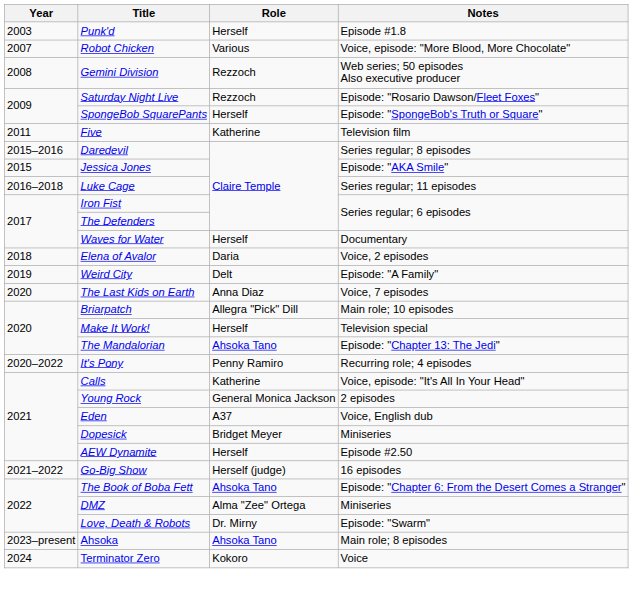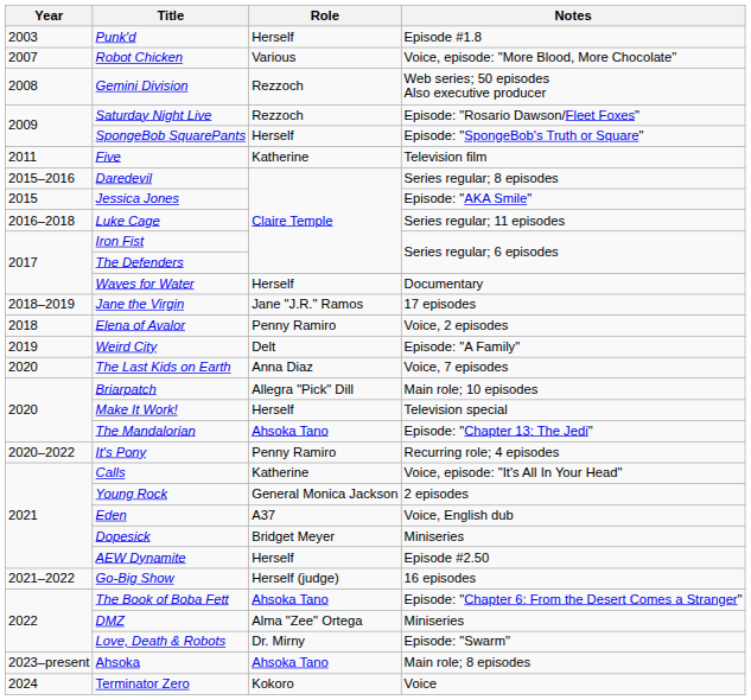 <table class="wikitable sortable">
 <tr>
 <th>Year</th>
 <th>Title</th>
 <th>Role</th>
 <th class="unsortable">Notes</th>
 </tr>
 <tr>
 <td>2003</td>
 <td><em><a href='#'>Punk'd</a></em></td>
 <td>Herself</td>
 <td>Episode #1.8</td>
 </tr>
 <tr>
 <td>2007</td>
 <td><em><a href='#'>Robot Chicken</a></em></td>
 <td>Various</td>
 <td>Voice, episode: "More Blood, More Chocolate"</td>
 </tr>
 <tr>
 <td>2008</td>
 <td><em><a href='#'>Gemini Division</a></em></td>
 <td>Rezzoch</td>
 <td>Web series; 50 episodes<br>Also executive producer</td>
 </tr>
 <tr>
 <td rowspan=2>2009</td>
 <td><em><a href='#'>Saturday Night Live</a></em></td>
 <td>Rezzoch</td>
 <td>Episode: "Rosario Dawson/<a href='#'>Fleet Foxes</a>"</td>
 </tr>
 <tr>
 <td><em><a href='#'>SpongeBob SquarePants</a></em></td>
 <td>Herself</td>
 <td>Episode: "<a href='#'>SpongeBob's Truth or Square</a>"</td>
 </tr>
 <tr>
 <td>2011</td>
 <td><em><a href='#'>Five</a></em></td>
 <td>Katherine</td>
 <td>Television film</td>
 </tr>
 <tr>
 <td>2015–2016</td>
 <td><em><a href='#'>Daredevil</a></em></td>
 <td rowspan="5"><a href='#'>Claire Temple</a></td>
 <td>Series regular; 8 episodes</td>
 </tr>
 <tr>
 <td>2015</td>
 <td><em><a href='#'>Jessica Jones</a></em></td>
 <td>Episode: "<a href='#'>AKA Smile</a>"</td>
 </tr>
 <tr>
 <td>2016–2018</td>
 <td><em><a href='#'>Luke Cage</a></em></td>
 <td>Series regular; 11 episodes</td>
 </tr>
 <tr>
 <td rowspan=3>2017</td>
 <td><em><a href='#'>Iron Fist</a></em></td>
 <td rowspan="2">Series regular; 6 episodes</td>
 </tr>
 <tr>
 <td><em><a href='#'>The Defenders</a></em></td>
 </tr>
 <tr>
 <td><em><a href='#'>Waves for Water</a></em></td>
 <td>Herself</td>
 <td>Documentary</td>
 </tr>
 <tr>
+<td>2018–2019</td>
+<td><em><a href='#'>Jane the Virgin</a></em></td>
+<td>Jane "J.R." Ramos</td>
+<td>17 episodes</td>
+</tr>
+<tr>
 <td>2018</td>
 <td><em><a href='#'>Elena of Avalor</a></em></td>
-<td>Daria</td>
+<td>Penny Ramiro</td>
 <td>Voice, 2 episodes</td>
 </tr>
 <tr>
 <td>2019</td>
 <td><em><a href='#'>Weird City</a></em></td>
 <td>Delt</td>
 <td>Episode: "A Family"</td>
 </tr>
 <tr>
 <td>2020</td>
 <td><em><a href='#'>The Last Kids on Earth</a></em></td>
 <td>Anna Diaz</td>
 <td>Voice, 7 episodes</td>
 </tr>
 <tr>
 <td rowspan=3>2020</td>
 <td><em><a href='#'>Briarpatch</a></em></td>
 <td>Allegra "Pick" Dill</td>
 <td>Main role; 10 episodes</td>
 </tr>
 <tr>
 <td><em><a href='#'>Make It Work!</a></em></td>
 <td>Herself</td>
 <td>Television special</td>
 </tr>
 <tr>
 <td><em><a href='#'>The Mandalorian</a></em></td>
 <td><a href='#'>Ahsoka Tano</a></td>
 <td>Episode: "<a href='#'>Chapter 13: The Jedi</a>"</td>
 </tr>
 <tr>
 <td>2020–2022</td>
 <td><em><a href='#'>It's Pony</a></em></td>
 <td>Penny Ramiro</td>
 <td>Recurring role; 4 episodes</td>
 </tr>
 <tr>
 <td rowspan=5>2021</td>
 <td><em><a href='#'>Calls</a></em></td>
 <td>Katherine</td>
 <td>Voice, episode: "It's All In Your Head"</td>
 </tr>
 <tr>
 <td><em><a href='#'>Young Rock</a></em></td>
 <td>General Monica Jackson</td>
 <td>2 episodes</td>
 </tr>
 <tr>
 <td><em><a href='#'>Eden</a></em></td>
 <td>A37</td>
 <td>Voice, English dub</td>
 </tr>
 <tr>
 <td><em><a href='#'>Dopesick</a></em></td>
 <td>Bridget Meyer</td>
 <td>Miniseries</td>
 </tr>
 <tr>
 <td><em><a href='#'>AEW Dynamite</a></em></td>
 <td>Herself</td>
 <td>Episode #2.50</td>
 </tr>
 <tr>
 <td>2021–2022</td>
 <td><em><a href='#'>Go-Big Show</a></em></td>
 <td>Herself (judge)</td>
 <td>16 episodes</td>
 </tr>
 <tr>
 <td rowspan=3>2022</td>
 <td><em><a href='#'>The Book of Boba Fett</a></em></td>
 <td><a href='#'>Ahsoka Tano</a></td>
 <td>Episode: "<a href='#'>Chapter 6: From the Desert Comes a Stranger</a>"</td>
 </tr>
 <tr>
 <td><em><a href='#'>DMZ</a></em></td>
 <td>Alma "Zee" Ortega</td>
 <td>Miniseries</td>
 </tr>
 <tr>
 <td><em><a href='#'>Love, Death & Robots</a></td>
 <td>Dr. Mirny</td>
 <td>Episode: "Swarm"</td>
 </tr>
 <tr>
 <td>2023–present</td>
 <td></em><a href='#'>Ahsoka</a><em></td>
 <td><a href='#'>Ahsoka Tano</a></td>
 <td>Main role; 8 episodes</td>
 </tr>
 <tr>
 <td>2024</td>
 <td></em><a href='#'>Terminator Zero</a><em></td>
 <td>Kokoro</td>
 <td>Voice</td>
 </tr>
 </table>
